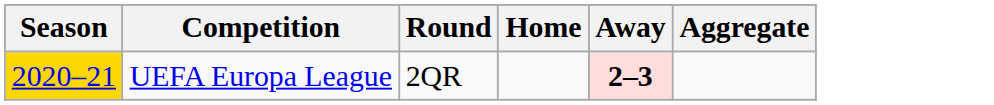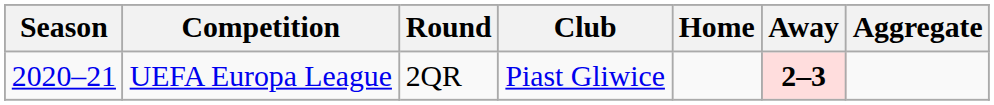 <table class="wikitable">
 <tr>
 <th>Season</th>
 <th>Competition</th>
 <th>Round</th>
+<th>Club</th>
 <th>Home</th>
 <th>Away</th>
 <th>Aggregate</th>
 </tr>
 <tr>
-<td style="background: gold;"><a href='#'>2020–21</a></td>
+<td><a href='#'>2020–21</a></td>
 <td><a href='#'>UEFA Europa League</a></td>
 <td>2QR</td>
+<td> <a href='#'>Piast Gliwice</a></td>
 <td></td>
 <td bgcolor="#ffdddd" style="text-align:center;"><strong>2–3</strong></td>
 <td></td>
 </tr>
 </table>
